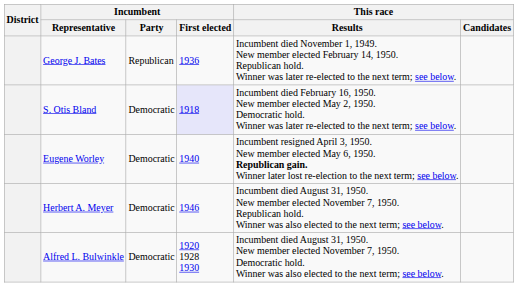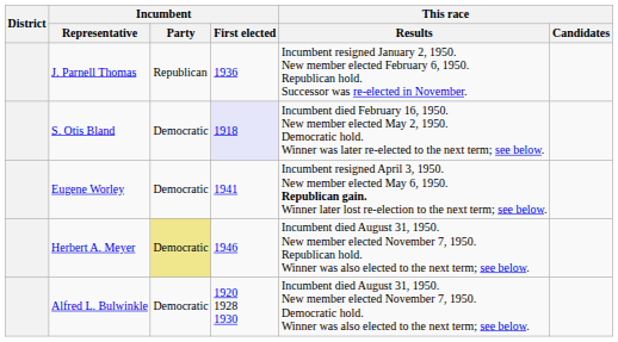 <table class=wikitable>
 <tr>
 <th rowspan=2>District</th>
 <th colspan=3>Incumbent</th>
 <th colspan=2>This race</th>
 </tr>
 <tr>
 <th>Representative</th>
 <th>Party</th>
 <th>First elected</th>
 <th>Results</th>
 <th>Candidates</th>
 </tr>
 <tr>
 <th></th>
-<td><a href='#'>George J. Bates</a></td>
+<td><a href='#'>J. Parnell Thomas</a></td>
 <td>Republican</td>
 <td><a href='#'>1936</a></td>
-<td>Incumbent died November 1, 1949.<br>New member  elected February 14, 1950.<br>Republican hold.<br>Winner was later re-elected to the next term; <a href='#'>see below</a>.</td>
+<td>Incumbent resigned January 2, 1950.<br>New member  elected February 6, 1950.<br>Republican hold.<br>Successor was <a href='#'>re-elected in November</a>.</td>
 <td nowrap></td>
 </tr>
 <tr>
 <th></th>
 <td><a href='#'>S. Otis Bland</a></td>
 <td>Democratic</td>
 <td style="background: lavender;"><a href='#'>1918 </a></td>
 <td>Incumbent died February 16, 1950.<br>New member  elected May 2, 1950.<br>Democratic hold.<br>Winner was later re-elected to the next term; <a href='#'>see below</a>.</td>
 <td nowrap></td>
 </tr>
 <tr>
 <th></th>
 <td><a href='#'>Eugene Worley</a></td>
 <td>Democratic</td>
-<td><a href='#'>1940</a></td>
+<td><a href='#'>1941</a></td>
 <td>Incumbent resigned April 3, 1950.<br>New member  elected May 6, 1950.<br><strong>Republican gain.</strong><br>Winner later lost re-election to the next term; <a href='#'>see below</a>.</td>
 <td nowrap></td>
 </tr>
 <tr>
 <th></th>
 <td><a href='#'>Herbert A. Meyer</a></td>
-<td>Democratic</td>
+<td style="background: khaki;">Democratic</td>
 <td><a href='#'>1946</a></td>
 <td>Incumbent died August 31, 1950.<br>New member  elected November 7, 1950.<br>Republican hold.<br>Winner was also elected to the next term; <a href='#'>see below</a>.</td>
 <td nowrap></td>
 </tr>
 <tr>
 <th></th>
 <td><a href='#'>Alfred L. Bulwinkle</a></td>
 <td>Democratic</td>
 <td><a href='#'>1920</a><br>1928 <br><a href='#'>1930</a></td>
 <td>Incumbent died August 31, 1950.<br>New member  elected November 7, 1950.<br>Democratic hold.<br>Winner was also elected to the next term; <a href='#'>see below</a>.</td>
 <td nowrap></td>
 </tr>
 </table>
